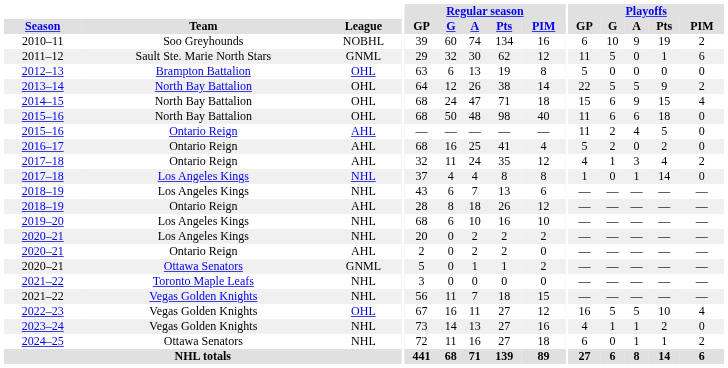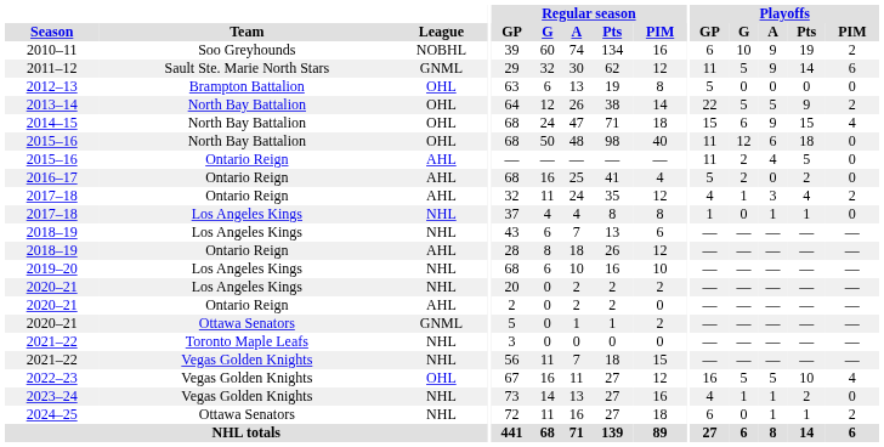 <table border="0" cellpadding="1" cellspacing="0" style="text-align:center; width:60em">
 <tr bgcolor="#e0e0e0">
 <th colspan="3" bgcolor="#ffffff"></th>
 <th rowspan="99" bgcolor="#ffffff"></th>
 <th colspan="5"><a href='#'>Regular season</a></th>
 <th rowspan="99" bgcolor="#ffffff"></th>
 <th colspan="5"><a href='#'>Playoffs</a></th>
 </tr>
 <tr bgcolor="#e0e0e0">
 <th><a href='#'>Season</a></th>
 <th>Team</th>
 <th>League</th>
 <th>GP</th>
 <th><a href='#'>G</a></th>
 <th><a href='#'>A</a></th>
 <th><a href='#'>Pts</a></th>
 <th><a href='#'>PIM</a></th>
 <th>GP</th>
 <th>G</th>
 <th>A</th>
 <th>Pts</th>
 <th>PIM</th>
 </tr>
 <tr>
 <td>2010–11</td>
 <td>Soo Greyhounds</td>
 <td>NOBHL</td>
 <td>39</td>
 <td>60</td>
 <td>74</td>
 <td>134</td>
 <td>16</td>
 <td>6</td>
 <td>10</td>
 <td>9</td>
 <td>19</td>
 <td>2</td>
 </tr>
 <tr bgcolor="#f0f0f0">
 <td>2011–12</td>
 <td>Sault Ste. Marie North Stars</td>
 <td>GNML</td>
 <td>29</td>
 <td>32</td>
 <td>30</td>
 <td>62</td>
 <td>12</td>
 <td>11</td>
 <td>5</td>
-<td>0</td>
-<td>1</td>
+<td>9</td>
+<td>14</td>
 <td>6</td>
 </tr>
 <tr>
 <td><a href='#'>2012–13</a></td>
 <td><a href='#'>Brampton Battalion</a></td>
 <td><a href='#'>OHL</a></td>
 <td>63</td>
 <td>6</td>
 <td>13</td>
 <td>19</td>
 <td>8</td>
 <td>5</td>
 <td>0</td>
 <td>0</td>
 <td>0</td>
 <td>0</td>
 </tr>
 <tr bgcolor="#f0f0f0">
 <td><a href='#'>2013–14</a></td>
 <td><a href='#'>North Bay Battalion</a></td>
 <td>OHL</td>
 <td>64</td>
 <td>12</td>
 <td>26</td>
 <td>38</td>
 <td>14</td>
 <td>22</td>
 <td>5</td>
 <td>5</td>
 <td>9</td>
 <td>2</td>
 </tr>
 <tr>
 <td><a href='#'>2014–15</a></td>
 <td>North Bay Battalion</td>
 <td>OHL</td>
 <td>68</td>
 <td>24</td>
 <td>47</td>
 <td>71</td>
 <td>18</td>
 <td>15</td>
 <td>6</td>
 <td>9</td>
 <td>15</td>
 <td>4</td>
 </tr>
 <tr bgcolor="#f0f0f0">
 <td><a href='#'>2015–16</a></td>
 <td>North Bay Battalion</td>
 <td>OHL</td>
 <td>68</td>
 <td>50</td>
 <td>48</td>
 <td>98</td>
 <td>40</td>
 <td>11</td>
-<td>6</td>
+<td>12</td>
 <td>6</td>
 <td>18</td>
 <td>0</td>
 </tr>
 <tr>
 <td><a href='#'>2015–16</a></td>
 <td><a href='#'>Ontario Reign</a></td>
 <td><a href='#'>AHL</a></td>
 <td>—</td>
 <td>—</td>
 <td>—</td>
 <td>—</td>
 <td>—</td>
 <td>11</td>
 <td>2</td>
 <td>4</td>
 <td>5</td>
 <td>0</td>
 </tr>
 <tr bgcolor="#f0f0f0">
 <td><a href='#'>2016–17</a></td>
 <td>Ontario Reign</td>
 <td>AHL</td>
 <td>68</td>
 <td>16</td>
 <td>25</td>
 <td>41</td>
 <td>4</td>
 <td>5</td>
 <td>2</td>
 <td>0</td>
 <td>2</td>
 <td>0</td>
 </tr>
 <tr>
 <td><a href='#'>2017–18</a></td>
 <td>Ontario Reign</td>
 <td>AHL</td>
 <td>32</td>
 <td>11</td>
 <td>24</td>
 <td>35</td>
 <td>12</td>
 <td>4</td>
 <td>1</td>
 <td>3</td>
 <td>4</td>
 <td>2</td>
 </tr>
 <tr bgcolor="#f0f0f0">
 <td><a href='#'>2017–18</a></td>
 <td><a href='#'>Los Angeles Kings</a></td>
 <td><a href='#'>NHL</a></td>
 <td>37</td>
 <td>4</td>
 <td>4</td>
 <td>8</td>
 <td>8</td>
 <td>1</td>
 <td>0</td>
 <td>1</td>
-<td>14</td>
+<td>1</td>
 <td>0</td>
 </tr>
 <tr>
 <td><a href='#'>2018–19</a></td>
 <td>Los Angeles Kings</td>
 <td>NHL</td>
 <td>43</td>
 <td>6</td>
 <td>7</td>
 <td>13</td>
 <td>6</td>
 <td>—</td>
 <td>—</td>
 <td>—</td>
 <td>—</td>
 <td>—</td>
 </tr>
 <tr bgcolor="#f0f0f0">
 <td><a href='#'>2018–19</a></td>
 <td>Ontario Reign</td>
 <td>AHL</td>
 <td>28</td>
 <td>8</td>
 <td>18</td>
 <td>26</td>
 <td>12</td>
 <td>—</td>
 <td>—</td>
 <td>—</td>
 <td>—</td>
 <td>—</td>
 </tr>
 <tr>
 <td><a href='#'>2019–20</a></td>
 <td>Los Angeles Kings</td>
 <td>NHL</td>
 <td>68</td>
 <td>6</td>
 <td>10</td>
 <td>16</td>
 <td>10</td>
 <td>—</td>
 <td>—</td>
 <td>—</td>
 <td>—</td>
 <td>—</td>
 </tr>
 <tr bgcolor="#f0f0f0">
 <td><a href='#'>2020–21</a></td>
 <td>Los Angeles Kings</td>
 <td>NHL</td>
 <td>20</td>
 <td>0</td>
 <td>2</td>
 <td>2</td>
 <td>2</td>
 <td>—</td>
 <td>—</td>
 <td>—</td>
 <td>—</td>
 <td>—</td>
 </tr>
 <tr>
 <td><a href='#'>2020–21</a></td>
 <td>Ontario Reign</td>
 <td>AHL</td>
 <td>2</td>
 <td>0</td>
 <td>2</td>
 <td>2</td>
 <td>0</td>
 <td>—</td>
 <td>—</td>
 <td>—</td>
 <td>—</td>
 <td>—</td>
 </tr>
 <tr bgcolor="#f0f0f0">
 <td>2020–21</td>
 <td><a href='#'>Ottawa Senators</a></td>
 <td>GNML</td>
 <td>5</td>
 <td>0</td>
 <td>1</td>
 <td>1</td>
 <td>2</td>
 <td>—</td>
 <td>—</td>
 <td>—</td>
 <td>—</td>
 <td>—</td>
 </tr>
 <tr>
 <td><a href='#'>2021–22</a></td>
 <td><a href='#'>Toronto Maple Leafs</a></td>
 <td>NHL</td>
 <td>3</td>
 <td>0</td>
 <td>0</td>
 <td>0</td>
 <td>0</td>
 <td>—</td>
 <td>—</td>
 <td>—</td>
 <td>—</td>
 <td>—</td>
 </tr>
 <tr bgcolor="#f0f0f0">
 <td>2021–22</td>
 <td><a href='#'>Vegas Golden Knights</a></td>
 <td>NHL</td>
 <td>56</td>
 <td>11</td>
 <td>7</td>
 <td>18</td>
 <td>15</td>
 <td>—</td>
 <td>—</td>
 <td>—</td>
 <td>—</td>
 <td>—</td>
 </tr>
 <tr>
 <td><a href='#'>2022–23</a></td>
 <td>Vegas Golden Knights</td>
 <td><a href='#'>OHL</a></td>
 <td>67</td>
 <td>16</td>
 <td>11</td>
 <td>27</td>
 <td>12</td>
 <td>16</td>
 <td>5</td>
 <td>5</td>
 <td>10</td>
 <td>4</td>
 </tr>
 <tr bgcolor="#f0f0f0">
 <td><a href='#'>2023–24</a></td>
 <td>Vegas Golden Knights</td>
 <td>NHL</td>
 <td>73</td>
 <td>14</td>
 <td>13</td>
 <td>27</td>
 <td>16</td>
 <td>4</td>
 <td>1</td>
 <td>1</td>
 <td>2</td>
 <td>0</td>
 </tr>
 <tr>
 <td><a href='#'>2024–25</a></td>
 <td>Ottawa Senators</td>
 <td>NHL</td>
 <td>72</td>
 <td>11</td>
 <td>16</td>
 <td>27</td>
 <td>18</td>
 <td>6</td>
 <td>0</td>
 <td>1</td>
 <td>1</td>
 <td>2</td>
 </tr>
 <tr bgcolor="#e0e0e0">
 <th colspan="3">NHL totals</th>
 <th>441</th>
 <th>68</th>
 <th>71</th>
 <th>139</th>
 <th>89</th>
 <th>27</th>
 <th>6</th>
 <th>8</th>
 <th>14</th>
 <th>6</th>
 </tr>
 </table>
